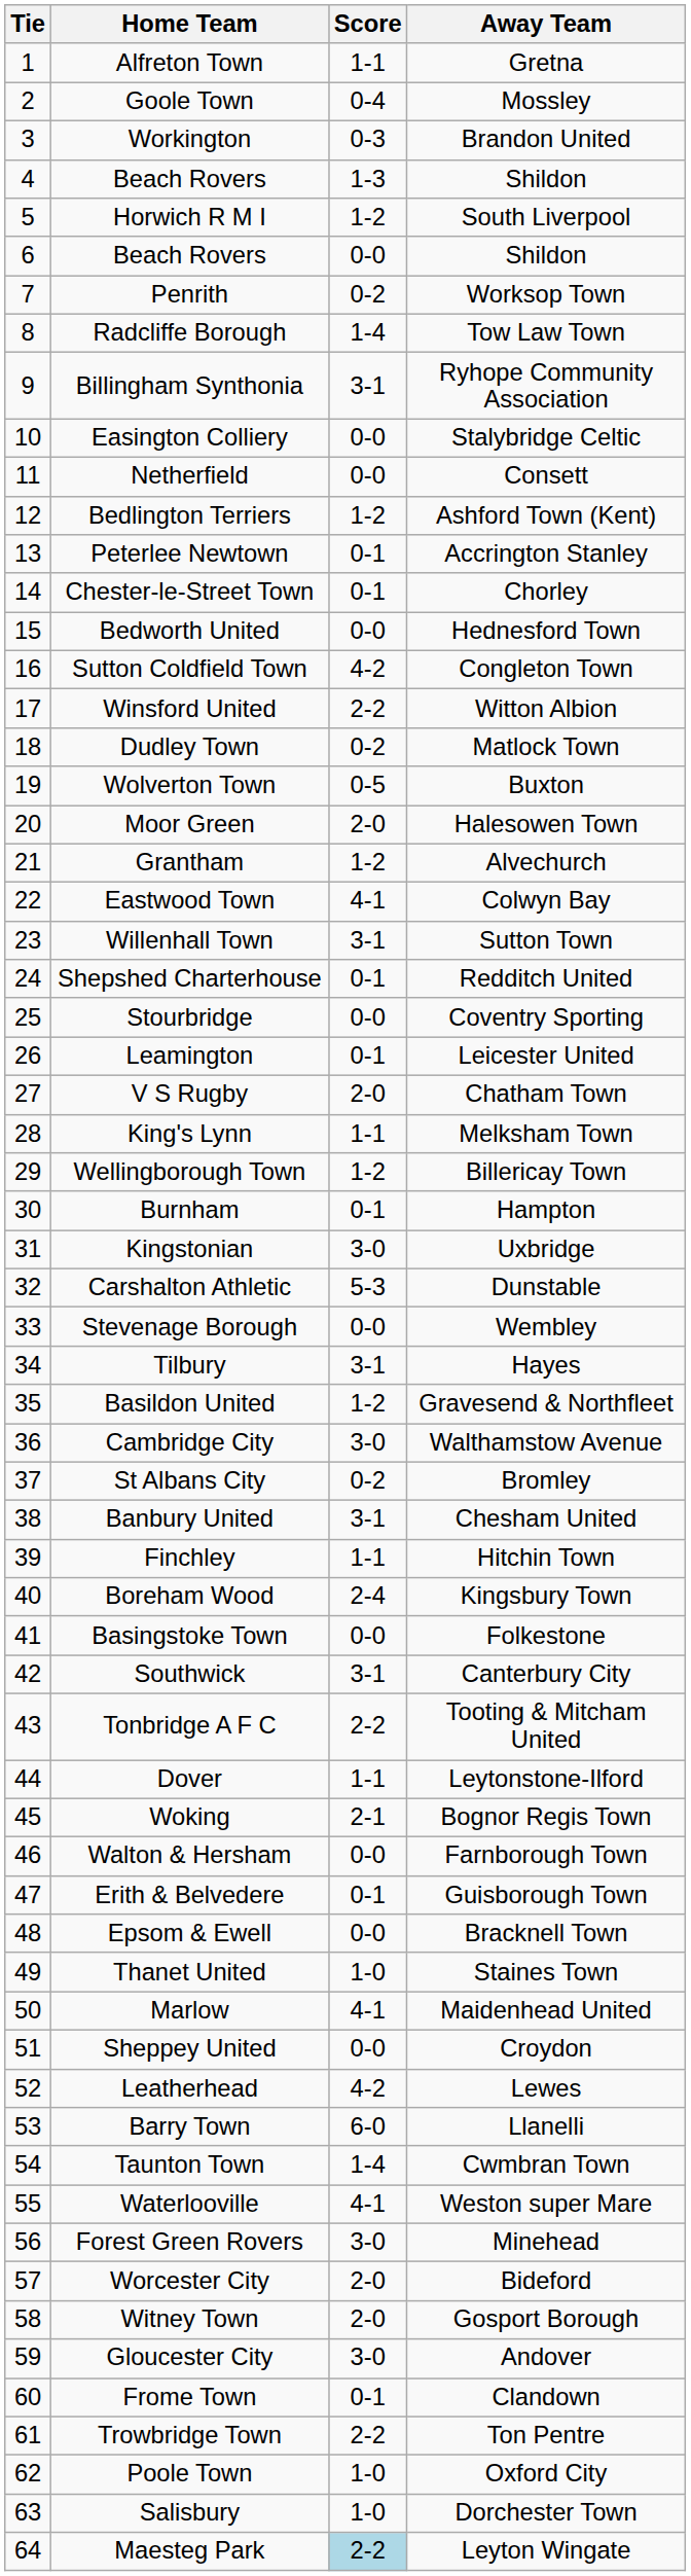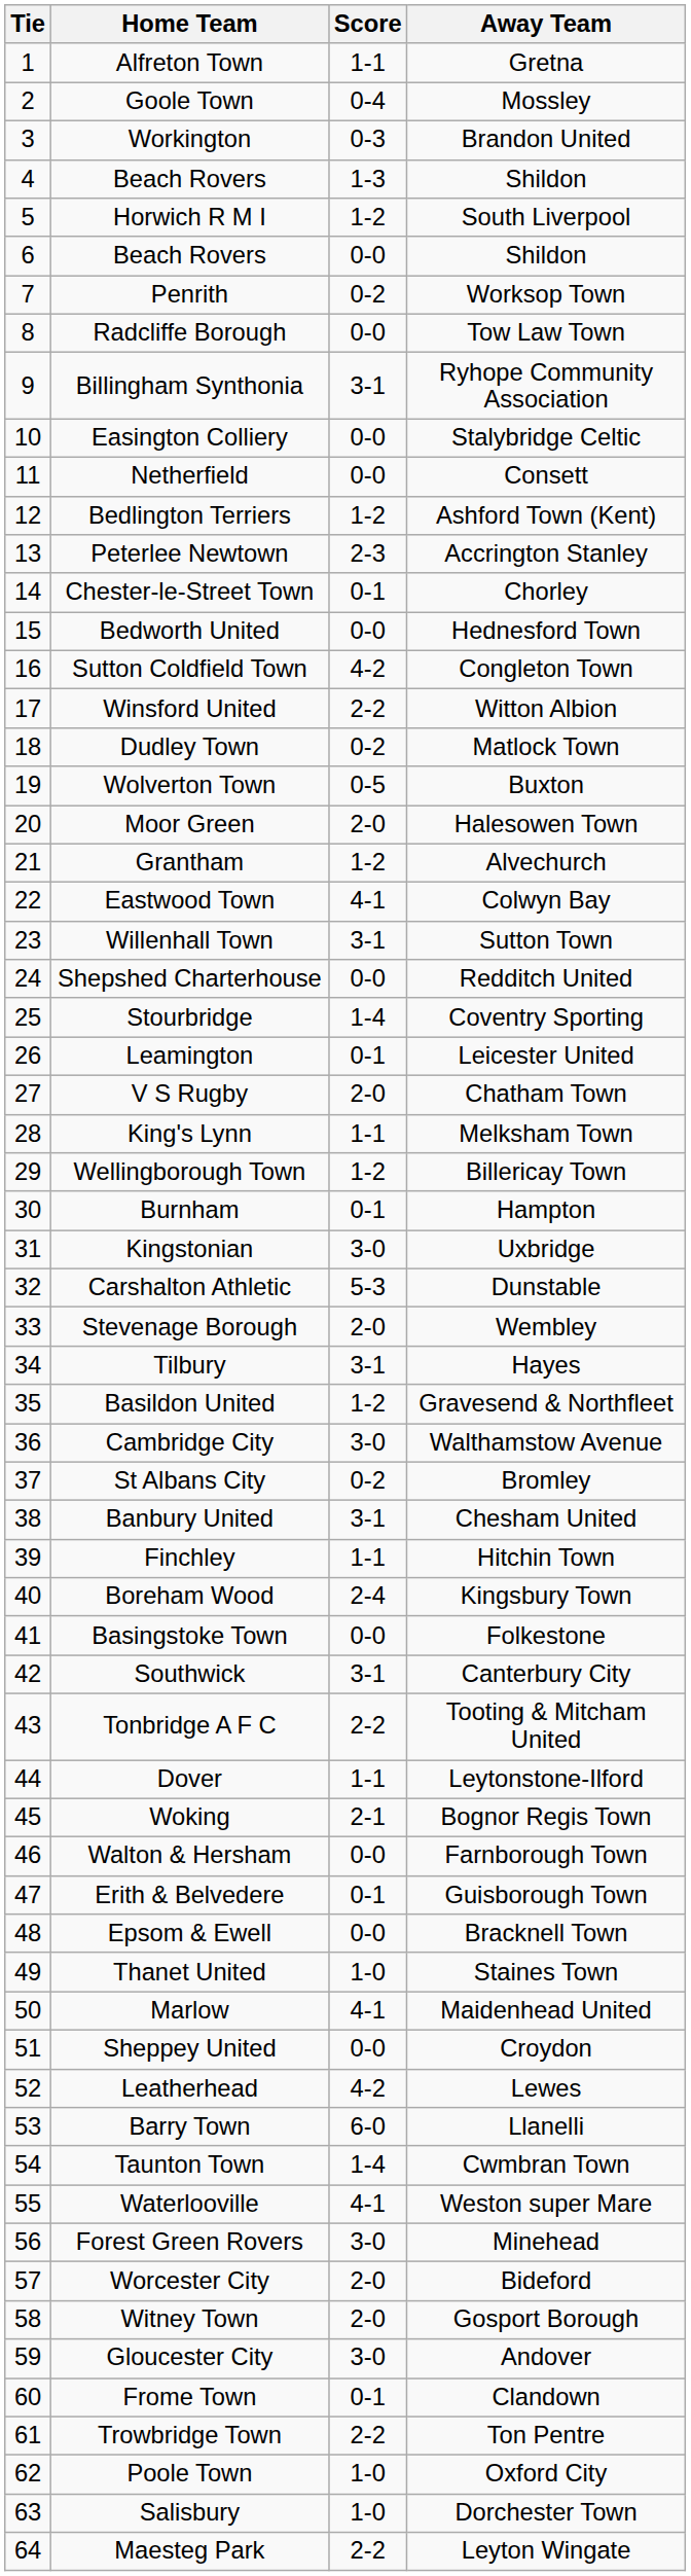 <table class="wikitable" style="text-align:center;">
 <tr>
 <th width=20>Tie</th>
 <th width=175>Home Team</th>
 <th width=20>Score</th>
 <th width=175>Away Team</th>
 </tr>
 <tr>
 <td>1</td>
 <td>Alfreton Town</td>
 <td>1-1</td>
 <td>Gretna</td>
 </tr>
 <tr>
 <td>2</td>
 <td>Goole Town</td>
 <td>0-4</td>
 <td>Mossley</td>
 </tr>
 <tr>
 <td>3</td>
 <td>Workington</td>
 <td>0-3</td>
 <td>Brandon United</td>
 </tr>
 <tr>
 <td>4</td>
 <td>Beach Rovers</td>
 <td>1-3</td>
 <td>Shildon</td>
 </tr>
 <tr>
 <td>5</td>
 <td>Horwich R M I</td>
 <td>1-2</td>
 <td>South Liverpool</td>
 </tr>
 <tr>
 <td>6</td>
 <td>Beach Rovers</td>
 <td>0-0</td>
 <td>Shildon</td>
 </tr>
 <tr>
 <td>7</td>
 <td>Penrith</td>
 <td>0-2</td>
 <td>Worksop Town</td>
 </tr>
 <tr>
 <td>8</td>
 <td>Radcliffe Borough</td>
-<td>1-4</td>
+<td>0-0</td>
 <td>Tow Law Town</td>
 </tr>
 <tr>
 <td>9</td>
 <td>Billingham Synthonia</td>
 <td>3-1</td>
 <td>Ryhope Community Association</td>
 </tr>
 <tr>
 <td>10</td>
 <td>Easington Colliery</td>
 <td>0-0</td>
 <td>Stalybridge Celtic</td>
 </tr>
 <tr>
 <td>11</td>
 <td>Netherfield</td>
 <td>0-0</td>
 <td>Consett</td>
 </tr>
 <tr>
 <td>12</td>
 <td>Bedlington Terriers</td>
 <td>1-2</td>
 <td>Ashford Town (Kent)</td>
 </tr>
 <tr>
 <td>13</td>
 <td>Peterlee Newtown</td>
-<td>0-1</td>
+<td>2-3</td>
 <td>Accrington Stanley</td>
 </tr>
 <tr>
 <td>14</td>
 <td>Chester-le-Street Town</td>
 <td>0-1</td>
 <td>Chorley</td>
 </tr>
 <tr>
 <td>15</td>
 <td>Bedworth United</td>
 <td>0-0</td>
 <td>Hednesford Town</td>
 </tr>
 <tr>
 <td>16</td>
 <td>Sutton Coldfield Town</td>
 <td>4-2</td>
 <td>Congleton Town</td>
 </tr>
 <tr>
 <td>17</td>
 <td>Winsford United</td>
 <td>2-2</td>
 <td>Witton Albion</td>
 </tr>
 <tr>
 <td>18</td>
 <td>Dudley Town</td>
 <td>0-2</td>
 <td>Matlock Town</td>
 </tr>
 <tr>
 <td>19</td>
 <td>Wolverton Town</td>
 <td>0-5</td>
 <td>Buxton</td>
 </tr>
 <tr>
 <td>20</td>
 <td>Moor Green</td>
 <td>2-0</td>
 <td>Halesowen Town</td>
 </tr>
 <tr>
 <td>21</td>
 <td>Grantham</td>
 <td>1-2</td>
 <td>Alvechurch</td>
 </tr>
 <tr>
 <td>22</td>
 <td>Eastwood Town</td>
 <td>4-1</td>
 <td>Colwyn Bay</td>
 </tr>
 <tr>
 <td>23</td>
 <td>Willenhall Town</td>
 <td>3-1</td>
 <td>Sutton Town</td>
 </tr>
 <tr>
 <td>24</td>
 <td>Shepshed Charterhouse</td>
-<td>0-1</td>
+<td>0-0</td>
 <td>Redditch United</td>
 </tr>
 <tr>
 <td>25</td>
 <td>Stourbridge</td>
-<td>0-0</td>
+<td>1-4</td>
 <td>Coventry Sporting</td>
 </tr>
 <tr>
 <td>26</td>
 <td>Leamington</td>
 <td>0-1</td>
 <td>Leicester United</td>
 </tr>
 <tr>
 <td>27</td>
 <td>V S Rugby</td>
 <td>2-0</td>
 <td>Chatham Town</td>
 </tr>
 <tr>
 <td>28</td>
 <td>King's Lynn</td>
 <td>1-1</td>
 <td>Melksham Town</td>
 </tr>
 <tr>
 <td>29</td>
 <td>Wellingborough Town</td>
 <td>1-2</td>
 <td>Billericay Town</td>
 </tr>
 <tr>
 <td>30</td>
 <td>Burnham</td>
 <td>0-1</td>
 <td>Hampton</td>
 </tr>
 <tr>
 <td>31</td>
 <td>Kingstonian</td>
 <td>3-0</td>
 <td>Uxbridge</td>
 </tr>
 <tr>
 <td>32</td>
 <td>Carshalton Athletic</td>
 <td>5-3</td>
 <td>Dunstable</td>
 </tr>
 <tr>
 <td>33</td>
 <td>Stevenage Borough</td>
-<td>0-0</td>
+<td>2-0</td>
 <td>Wembley</td>
 </tr>
 <tr>
 <td>34</td>
 <td>Tilbury</td>
 <td>3-1</td>
 <td>Hayes</td>
 </tr>
 <tr>
 <td>35</td>
 <td>Basildon United</td>
 <td>1-2</td>
 <td>Gravesend & Northfleet</td>
 </tr>
 <tr>
 <td>36</td>
 <td>Cambridge City</td>
 <td>3-0</td>
 <td>Walthamstow Avenue</td>
 </tr>
 <tr>
 <td>37</td>
 <td>St Albans City</td>
 <td>0-2</td>
 <td>Bromley</td>
 </tr>
 <tr>
 <td>38</td>
 <td>Banbury United</td>
 <td>3-1</td>
 <td>Chesham United</td>
 </tr>
 <tr>
 <td>39</td>
 <td>Finchley</td>
 <td>1-1</td>
 <td>Hitchin Town</td>
 </tr>
 <tr>
 <td>40</td>
 <td>Boreham Wood</td>
 <td>2-4</td>
 <td>Kingsbury Town</td>
 </tr>
 <tr>
 <td>41</td>
 <td>Basingstoke Town</td>
 <td>0-0</td>
 <td>Folkestone</td>
 </tr>
 <tr>
 <td>42</td>
 <td>Southwick</td>
 <td>3-1</td>
 <td>Canterbury City</td>
 </tr>
 <tr>
 <td>43</td>
 <td>Tonbridge A F C</td>
 <td>2-2</td>
 <td>Tooting & Mitcham United</td>
 </tr>
 <tr>
 <td>44</td>
 <td>Dover</td>
 <td>1-1</td>
 <td>Leytonstone-Ilford</td>
 </tr>
 <tr>
 <td>45</td>
 <td>Woking</td>
 <td>2-1</td>
 <td>Bognor Regis Town</td>
 </tr>
 <tr>
 <td>46</td>
 <td>Walton & Hersham</td>
 <td>0-0</td>
 <td>Farnborough Town</td>
 </tr>
 <tr>
 <td>47</td>
 <td>Erith & Belvedere</td>
 <td>0-1</td>
 <td>Guisborough Town</td>
 </tr>
 <tr>
 <td>48</td>
 <td>Epsom & Ewell</td>
 <td>0-0</td>
 <td>Bracknell Town</td>
 </tr>
 <tr>
 <td>49</td>
 <td>Thanet United</td>
 <td>1-0</td>
 <td>Staines Town</td>
 </tr>
 <tr>
 <td>50</td>
 <td>Marlow</td>
 <td>4-1</td>
 <td>Maidenhead United</td>
 </tr>
 <tr>
 <td>51</td>
 <td>Sheppey United</td>
 <td>0-0</td>
 <td>Croydon</td>
 </tr>
 <tr>
 <td>52</td>
 <td>Leatherhead</td>
 <td>4-2</td>
 <td>Lewes</td>
 </tr>
 <tr>
 <td>53</td>
 <td>Barry Town</td>
 <td>6-0</td>
 <td>Llanelli</td>
 </tr>
 <tr>
 <td>54</td>
 <td>Taunton Town</td>
 <td>1-4</td>
 <td>Cwmbran Town</td>
 </tr>
 <tr>
 <td>55</td>
 <td>Waterlooville</td>
 <td>4-1</td>
 <td>Weston super Mare</td>
 </tr>
 <tr>
 <td>56</td>
 <td>Forest Green Rovers</td>
 <td>3-0</td>
 <td>Minehead</td>
 </tr>
 <tr>
 <td>57</td>
 <td>Worcester City</td>
 <td>2-0</td>
 <td>Bideford</td>
 </tr>
 <tr>
 <td>58</td>
 <td>Witney Town</td>
 <td>2-0</td>
 <td>Gosport Borough</td>
 </tr>
 <tr>
 <td>59</td>
 <td>Gloucester City</td>
 <td>3-0</td>
 <td>Andover</td>
 </tr>
 <tr>
 <td>60</td>
 <td>Frome Town</td>
 <td>0-1</td>
 <td>Clandown</td>
 </tr>
 <tr>
 <td>61</td>
 <td>Trowbridge Town</td>
 <td>2-2</td>
 <td>Ton Pentre</td>
 </tr>
 <tr>
 <td>62</td>
 <td>Poole Town</td>
 <td>1-0</td>
 <td>Oxford City</td>
 </tr>
 <tr>
 <td>63</td>
 <td>Salisbury</td>
 <td>1-0</td>
 <td>Dorchester Town</td>
 </tr>
 <tr>
 <td>64</td>
 <td>Maesteg Park</td>
-<td style="background: lightblue;">2-2</td>
+<td>2-2</td>
 <td>Leyton Wingate</td>
 </tr>
 </table>
